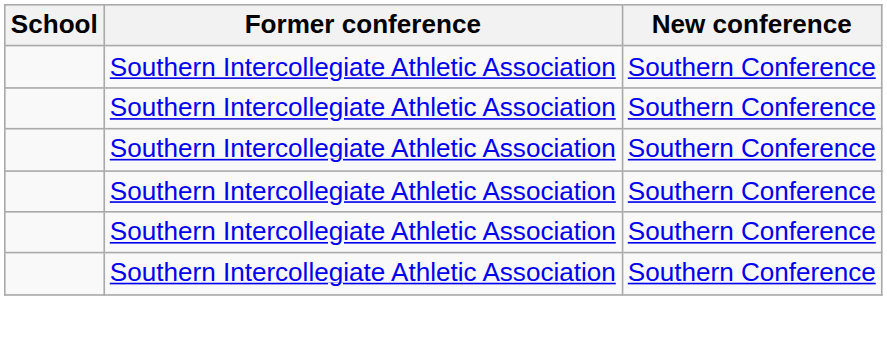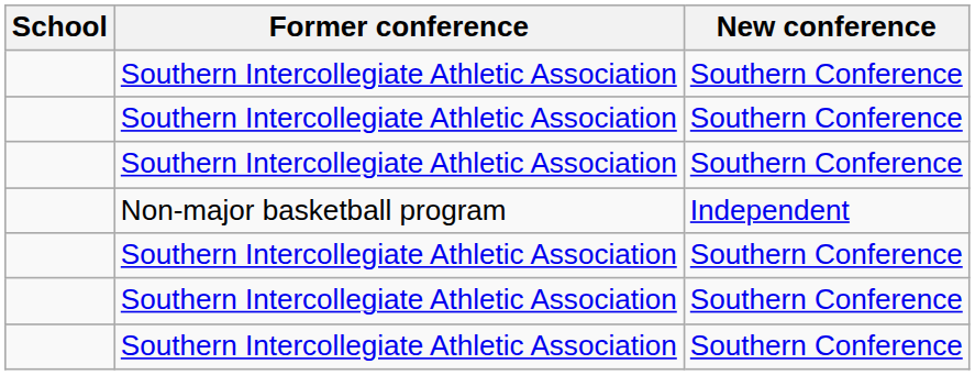 <table class="wikitable sortable">
 <tr>
 <th>School</th>
 <th>Former conference</th>
 <th>New conference</th>
 </tr>
 <tr>
 <td></td>
 <td><a href='#'>Southern Intercollegiate Athletic Association</a></td>
 <td><a href='#'>Southern Conference</a></td>
 </tr>
 <tr>
 <td></td>
 <td><a href='#'>Southern Intercollegiate Athletic Association</a></td>
 <td><a href='#'>Southern Conference</a></td>
 </tr>
 <tr>
 <td></td>
 <td><a href='#'>Southern Intercollegiate Athletic Association</a></td>
 <td><a href='#'>Southern Conference</a></td>
 </tr>
 <tr>
 <td></td>
+<td>Non-major basketball program</td>
+<td><a href='#'>Independent</a></td>
+</tr>
+<tr>
+<td></td>
 <td><a href='#'>Southern Intercollegiate Athletic Association</a></td>
 <td><a href='#'>Southern Conference</a></td>
 </tr>
 <tr>
 <td></td>
 <td><a href='#'>Southern Intercollegiate Athletic Association</a></td>
 <td><a href='#'>Southern Conference</a></td>
 </tr>
 <tr>
 <td></td>
 <td><a href='#'>Southern Intercollegiate Athletic Association</a></td>
 <td><a href='#'>Southern Conference</a></td>
 </tr>
 </table>
